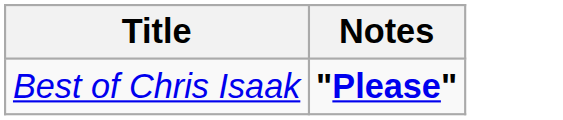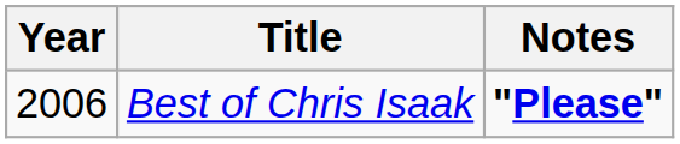 <table class="wikitable">
 <tr>
+<th>Year</th>
 <th>Title</th>
 <th>Notes</th>
 </tr>
 <tr>
+<td>2006</td>
 <td><em><a href='#'>Best of Chris Isaak</a></em></td>
 <td><strong>"<a href='#'>Please</a>"</strong></td>
 </tr>
 </table>
